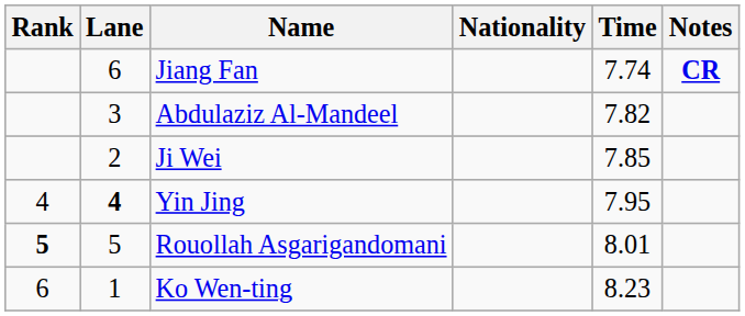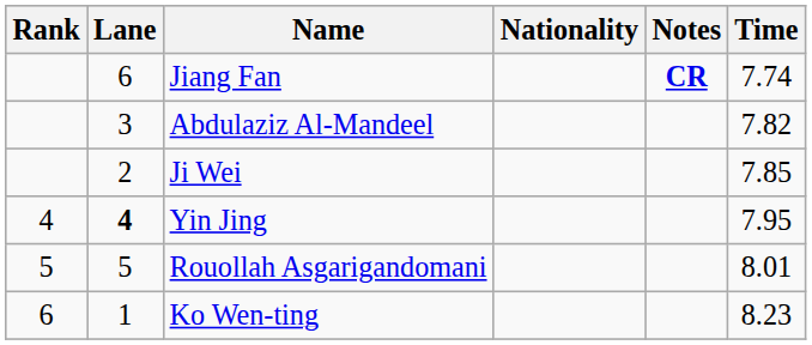 <table class="wikitable sortable" style="text-align:center;font-size:95%">
 <tr>
 <th>Rank</th>
 <th>Lane</th>
 <th>Name</th>
 <th>Nationality</th>
+<th>Notes</th>
 <th>Time</th>
-<th>Notes</th>
 </tr>
 <tr>
 <td></td>
 <td>6</td>
 <td align=left><a href='#'>Jiang Fan</a></td>
 <td align=left></td>
+<td><strong><a href='#'>CR</a></strong></td>
 <td>7.74</td>
-<td><strong><a href='#'>CR</a></strong></td>
 </tr>
 <tr>
 <td></td>
 <td>3</td>
 <td align=left><a href='#'>Abdulaziz Al-Mandeel</a></td>
 <td align=left></td>
+<td></td>
 <td>7.82</td>
-<td></td>
 </tr>
 <tr>
 <td></td>
 <td>2</td>
 <td align=left><a href='#'>Ji Wei</a></td>
 <td align=left></td>
+<td></td>
 <td>7.85</td>
-<td></td>
 </tr>
 <tr>
 <td>4</td>
 <td><strong>4</strong></td>
 <td align=left><a href='#'>Yin Jing</a></td>
 <td align=left></td>
+<td></td>
 <td>7.95</td>
-<td></td>
 </tr>
 <tr>
-<td><strong>5</strong></td>
+<td>5</td>
 <td>5</td>
 <td align=left><a href='#'>Rouollah Asgarigandomani</a></td>
 <td align=left></td>
+<td></td>
 <td>8.01</td>
-<td></td>
 </tr>
 <tr>
 <td>6</td>
 <td>1</td>
 <td align=left><a href='#'>Ko Wen-ting</a></td>
 <td align=left></td>
+<td></td>
 <td>8.23</td>
-<td></td>
 </tr>
 </table>
